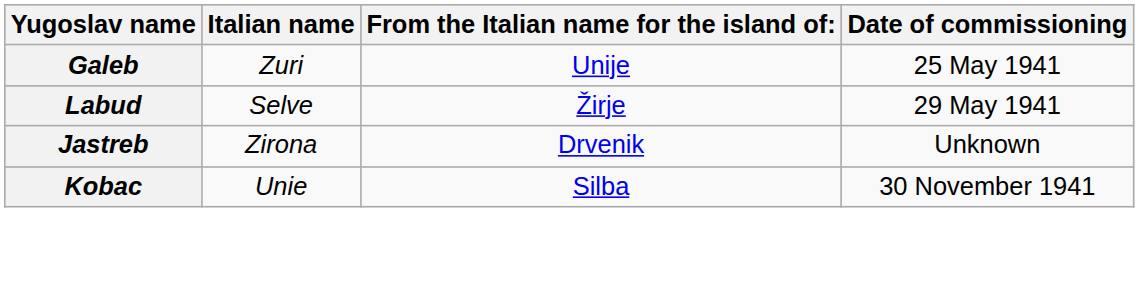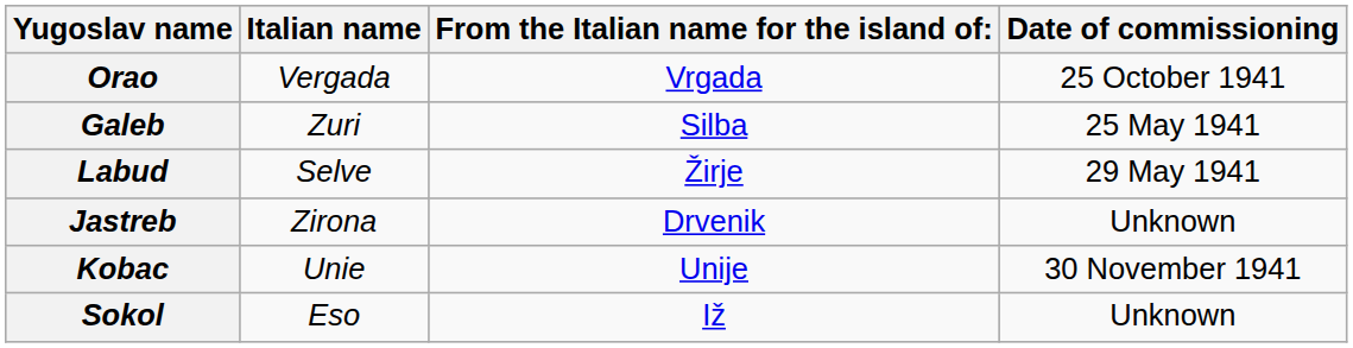 <table class="wikitable sortable plainrowheaders" style="text-align: center;">
 <tr>
 <th scope="col">Yugoslav name</th>
 <th scope="col">Italian name</th>
 <th scope="col">From the Italian name for the island of:</th>
 <th scope="col">Date of commissioning</th>
 </tr>
 <tr>
+<th scope="row"><em>Orao</em></th>
+<td><em>Vergada</em></td>
+<td><a href='#'>Vrgada</a></td>
+<td>25 October 1941</td>
+</tr>
+<tr>
 <th scope="row"><em>Galeb</em></th>
 <td><em>Zuri</em></td>
-<td><a href='#'>Unije</a></td>
+<td><a href='#'>Silba</a></td>
 <td>25 May 1941</td>
 </tr>
 <tr>
 <th scope="row"><em>Labud</em></th>
 <td><em>Selve</em></td>
 <td><a href='#'>Žirje</a></td>
 <td>29 May 1941</td>
 </tr>
 <tr>
 <th scope="row"><em>Jastreb</em></th>
 <td><em>Zirona</em></td>
 <td><a href='#'>Drvenik</a></td>
 <td>Unknown</td>
 </tr>
 <tr>
 <th scope="row"><em>Kobac</em></th>
 <td><em>Unie</em></td>
-<td><a href='#'>Silba</a></td>
+<td><a href='#'>Unije</a></td>
 <td>30 November 1941</td>
 </tr>
+<tr>
+<th scope="row"><em>Sokol</em></th>
+<td><em>Eso</em></td>
+<td><a href='#'>Iž</a></td>
+<td>Unknown</td>
+</tr>
 </table>
